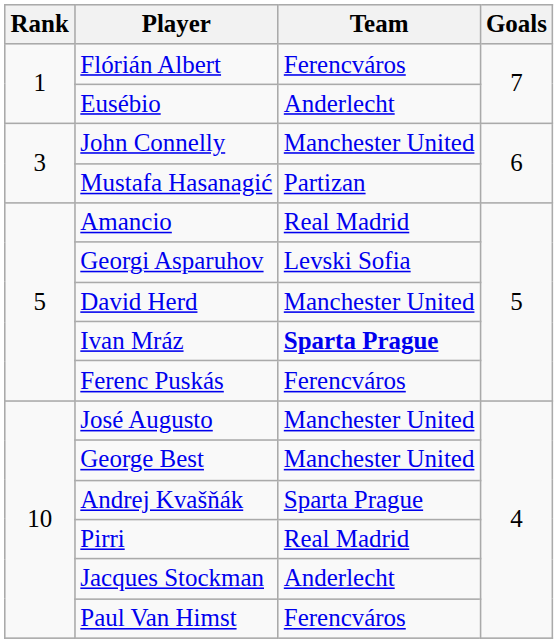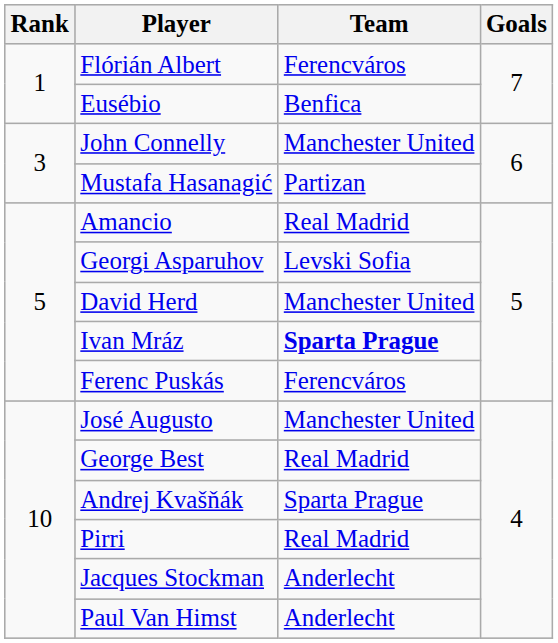 <table class="wikitable" style="text-align:center">
 <tr>
 <th>Rank</th>
 <th>Player</th>
 <th>Team</th>
 <th>Goals</th>
 </tr>
 <tr>
 <td rowspan="2">1</td>
 <td align="left"> <a href='#'>Flórián Albert</a></td>
 <td align="left"> <a href='#'>Ferencváros</a></td>
 <td rowspan="2">7</td>
 </tr>
 <tr>
 <td align="left"> <a href='#'>Eusébio</a></td>
-<td align="left"> <a href='#'>Anderlecht</a></td>
+<td align="left"> <a href='#'>Benfica</a></td>
 </tr>
 <tr>
 <td rowspan="2">3</td>
 <td align="left"> <a href='#'>John Connelly</a></td>
 <td align="left"> <a href='#'>Manchester United</a></td>
 <td rowspan="2">6</td>
 </tr>
 <tr>
 <td align="left"> <a href='#'>Mustafa Hasanagić</a></td>
 <td align="left"> <a href='#'>Partizan</a></td>
 </tr>
 <tr>
 <td rowspan="5">5</td>
 <td align="left"> <a href='#'>Amancio</a></td>
 <td align="left"> <a href='#'>Real Madrid</a></td>
 <td rowspan="5">5</td>
 </tr>
 <tr>
 <td align="left"> <a href='#'>Georgi Asparuhov</a></td>
 <td align="left"> <a href='#'>Levski Sofia</a></td>
 </tr>
 <tr>
 <td align="left"> <a href='#'>David Herd</a></td>
 <td align="left"> <a href='#'>Manchester United</a></td>
 </tr>
 <tr>
 <td align="left"> <a href='#'>Ivan Mráz</a></td>
 <td align="left"><strong> <a href='#'>Sparta Prague</a></strong></td>
 </tr>
 <tr>
 <td align="left"> <a href='#'>Ferenc Puskás</a></td>
 <td align="left"> <a href='#'>Ferencváros</a></td>
 </tr>
 <tr>
 <td rowspan="6">10</td>
 <td align="left"> <a href='#'>José Augusto</a></td>
 <td align="left"> <a href='#'>Manchester United</a></td>
 <td rowspan="6">4</td>
 </tr>
 <tr>
 <td align="left"> <a href='#'>George Best</a></td>
-<td align="left"> <a href='#'>Manchester United</a></td>
+<td align="left"> <a href='#'>Real Madrid</a></td>
 </tr>
 <tr>
 <td align="left"> <a href='#'>Andrej Kvašňák</a></td>
 <td align="left"> <a href='#'>Sparta Prague</a></td>
 </tr>
 <tr>
 <td align="left"> <a href='#'>Pirri</a></td>
 <td align="left"> <a href='#'>Real Madrid</a></td>
 </tr>
 <tr>
 <td align="left"> <a href='#'>Jacques Stockman</a></td>
 <td align="left"> <a href='#'>Anderlecht</a></td>
 </tr>
 <tr>
 <td align="left"> <a href='#'>Paul Van Himst</a></td>
-<td align="left"> <a href='#'>Ferencváros</a></td>
+<td align="left"> <a href='#'>Anderlecht</a></td>
 </tr>
 </table>
